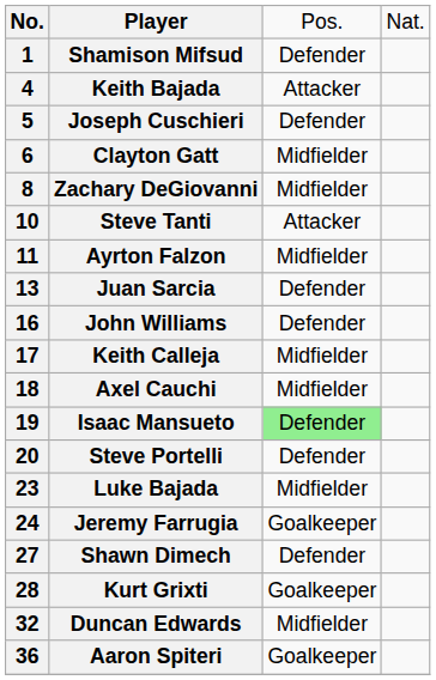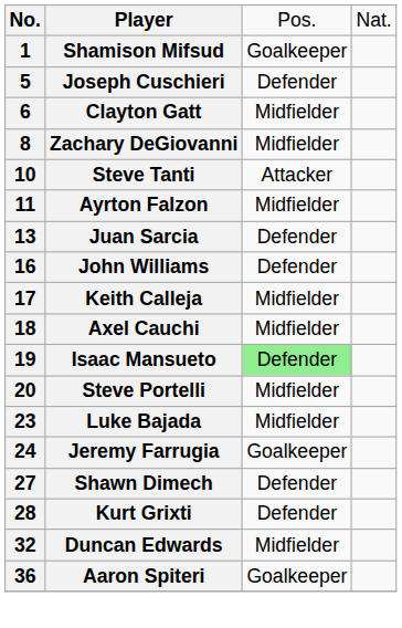 <table class="wikitable sortable" align="center" style="text-align:center;">
 <tr>
 <th>No.</th>
 <th>Player</th>
 <td>Pos.</td>
 <td>Nat.</td>
 </tr>
 <tr>
 <th>1</th>
 <th>Shamison Mifsud</th>
-<td>Defender</td>
-<td></td>
-</tr>
-<tr>
-<th>4</th>
-<th>Keith Bajada</th>
-<td>Attacker</td>
+<td>Goalkeeper</td>
 <td></td>
 </tr>
 <tr>
 <th>5</th>
 <th>Joseph Cuschieri</th>
 <td>Defender</td>
 <td></td>
 </tr>
 <tr>
 <th>6</th>
 <th>Clayton Gatt</th>
 <td>Midfielder</td>
 <td></td>
 </tr>
 <tr>
 <th>8</th>
 <th>Zachary DeGiovanni</th>
 <td>Midfielder</td>
 <td></td>
 </tr>
 <tr>
 <th>10</th>
 <th>Steve Tanti</th>
 <td>Attacker</td>
 <td></td>
 </tr>
 <tr>
 <th>11</th>
 <th>Ayrton Falzon</th>
 <td>Midfielder</td>
 <td></td>
 </tr>
 <tr>
 <th>13</th>
 <th>Juan Sarcia</th>
 <td>Defender</td>
 <td></td>
 </tr>
 <tr>
 <th>16</th>
 <th>John Williams</th>
 <td>Defender</td>
 <td></td>
 </tr>
 <tr>
 <th>17</th>
 <th>Keith Calleja</th>
 <td>Midfielder</td>
 <td></td>
 </tr>
 <tr>
 <th>18</th>
 <th>Axel Cauchi</th>
 <td>Midfielder</td>
 <td></td>
 </tr>
 <tr>
 <th>19</th>
 <th>Isaac Mansueto</th>
 <td style="background: lightgreen;">Defender</td>
 <td></td>
 </tr>
 <tr>
 <th>20</th>
 <th>Steve Portelli</th>
-<td>Defender</td>
+<td>Midfielder</td>
 <td></td>
 </tr>
 <tr>
 <th>23</th>
 <th>Luke Bajada</th>
 <td>Midfielder</td>
 <td></td>
 </tr>
 <tr>
 <th>24</th>
 <th>Jeremy Farrugia</th>
 <td>Goalkeeper</td>
 <td></td>
 </tr>
 <tr>
 <th>27</th>
 <th>Shawn Dimech</th>
 <td>Defender</td>
 <td></td>
 </tr>
 <tr>
 <th>28</th>
 <th>Kurt Grixti</th>
-<td>Goalkeeper</td>
+<td>Defender</td>
 <td></td>
 </tr>
 <tr>
 <th>32</th>
 <th>Duncan Edwards</th>
 <td>Midfielder</td>
 <td></td>
 </tr>
 <tr>
 <th>36</th>
 <th>Aaron Spiteri</th>
 <td>Goalkeeper</td>
 <td></td>
 </tr>
 <tr>
 </tr>
 </table>
